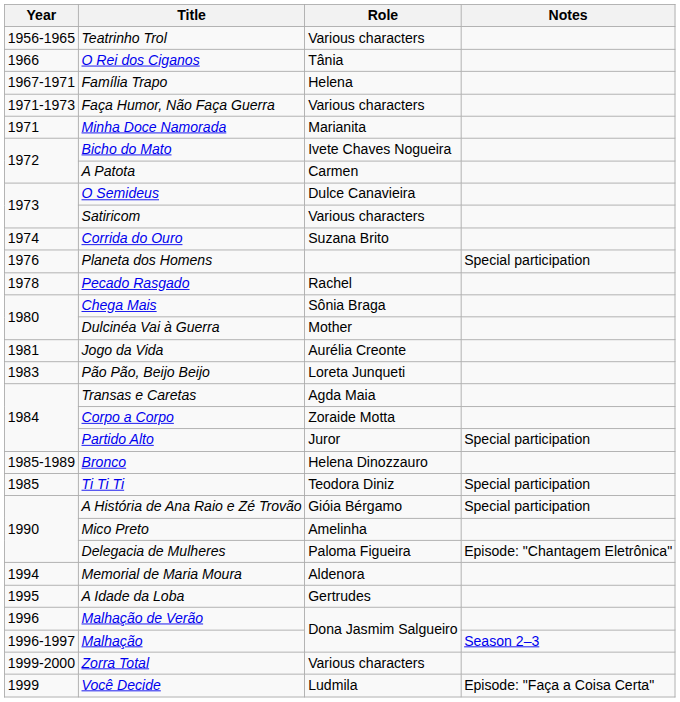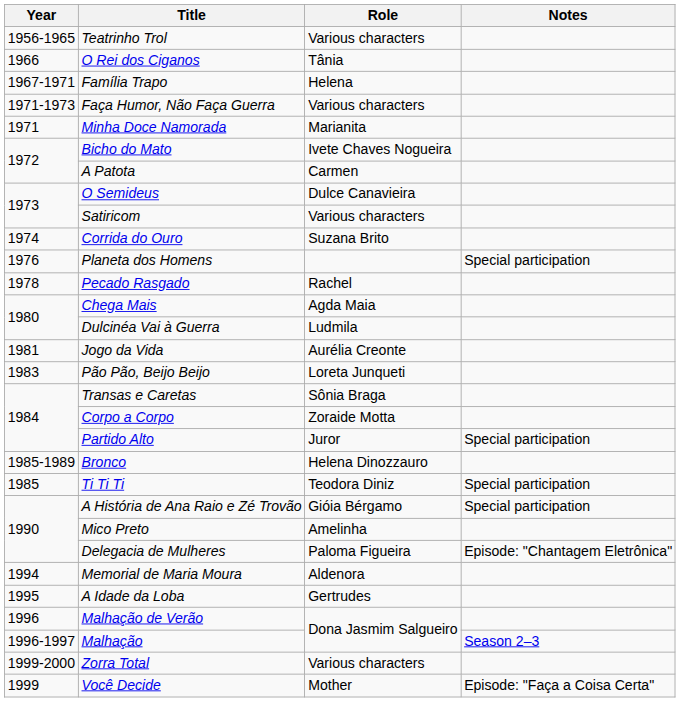 <table class="wikitable">
 <tr>
 <th>Year</th>
 <th>Title</th>
 <th>Role</th>
 <th>Notes</th>
 </tr>
 <tr>
 <td>1956-1965</td>
 <td><em> Teatrinho Trol </em></td>
 <td>Various characters</td>
 <td></td>
 </tr>
 <tr>
 <td>1966</td>
 <td><em> <a href='#'>O Rei dos Ciganos</a></em></td>
 <td>Tânia</td>
 <td></td>
 </tr>
 <tr>
 <td>1967-1971</td>
 <td><em>Família Trapo </em></td>
 <td>Helena</td>
 <td></td>
 </tr>
 <tr>
 <td>1971-1973</td>
 <td><em>Faça Humor, Não Faça Guerra</em></td>
 <td>Various characters</td>
 <td></td>
 </tr>
 <tr>
 <td>1971</td>
 <td><em> <a href='#'>Minha Doce Namorada</a></em></td>
 <td>Marianita</td>
 <td></td>
 </tr>
 <tr>
 <td rowspan="2">1972</td>
 <td><em> <a href='#'>Bicho do Mato</a></em></td>
 <td>Ivete Chaves Nogueira</td>
 <td></td>
 </tr>
 <tr>
 <td><em>A Patota</em></td>
 <td>Carmen</td>
 <td></td>
 </tr>
 <tr>
 <td rowspan="2">1973</td>
 <td><em> <a href='#'>O Semideus</a> </em></td>
 <td>Dulce Canavieira</td>
 <td></td>
 </tr>
 <tr>
 <td><em>Satiricom</em></td>
 <td>Various characters</td>
 <td></td>
 </tr>
 <tr>
 <td>1974</td>
 <td><em> <a href='#'>Corrida do Ouro</a></em></td>
 <td>Suzana Brito</td>
 <td></td>
 </tr>
 <tr>
 <td>1976</td>
 <td><em> Planeta dos Homens</em></td>
 <td></td>
 <td>Special participation</td>
 </tr>
 <tr>
 <td>1978</td>
 <td><em><a href='#'>Pecado Rasgado</a></em></td>
 <td>Rachel</td>
 <td></td>
 </tr>
 <tr>
 <td rowspan="2">1980</td>
 <td><em> <a href='#'>Chega Mais</a></em></td>
-<td>Sônia Braga</td>
+<td>Agda Maia</td>
 <td></td>
 </tr>
 <tr>
 <td><em>Dulcinéa Vai à Guerra</em></td>
-<td>Mother</td>
+<td>Ludmila</td>
 <td></td>
 </tr>
 <tr>
 <td>1981</td>
 <td><em> Jogo da Vida</em></td>
 <td>Aurélia Creonte</td>
 <td></td>
 </tr>
 <tr>
 <td>1983</td>
 <td><em> Pão Pão, Beijo Beijo</em></td>
 <td>Loreta Junqueti</td>
 <td></td>
 </tr>
 <tr>
 <td rowspan="3">1984</td>
 <td><em> Transas e Caretas </em></td>
-<td>Agda Maia</td>
+<td>Sônia Braga</td>
 <td></td>
 </tr>
 <tr>
 <td><em><a href='#'>Corpo a Corpo</a> </em></td>
 <td>Zoraide Motta</td>
 <td></td>
 </tr>
 <tr>
 <td><em><a href='#'>Partido Alto</a></em></td>
 <td>Juror</td>
 <td>Special participation</td>
 </tr>
 <tr>
 <td>1985-1989</td>
 <td><em> <a href='#'>Bronco</a></em></td>
 <td>Helena Dinozzauro</td>
 <td></td>
 </tr>
 <tr>
 <td>1985</td>
 <td><em><a href='#'>Ti Ti Ti</a></em></td>
 <td>Teodora Diniz</td>
 <td>Special participation</td>
 </tr>
 <tr>
 <td rowspan="3">1990</td>
 <td><em> A História de Ana Raio e Zé Trovão </em></td>
 <td>Gióia Bérgamo</td>
 <td>Special participation</td>
 </tr>
 <tr>
 <td><em> Mico Preto</em></td>
 <td>Amelinha</td>
 <td></td>
 </tr>
 <tr>
 <td><em>Delegacia de Mulheres</em></td>
 <td>Paloma Figueira</td>
 <td>Episode: "Chantagem Eletrônica"</td>
 </tr>
 <tr>
 <td>1994</td>
 <td><em> Memorial de Maria Moura</em></td>
 <td>Aldenora</td>
 <td></td>
 </tr>
 <tr>
 <td>1995</td>
 <td><em>A Idade da Loba</em></td>
 <td>Gertrudes</td>
 <td></td>
 </tr>
 <tr>
 <td>1996</td>
 <td><em> <a href='#'>Malhação de Verão</a></em></td>
 <td rowspan="2">Dona Jasmim Salgueiro</td>
 <td></td>
 </tr>
 <tr>
 <td>1996-1997</td>
 <td><em> <a href='#'>Malhação</a></em></td>
 <td><a href='#'>Season 2–3</a></td>
 </tr>
 <tr>
 <td>1999-2000</td>
 <td><em> <a href='#'>Zorra Total</a></em></td>
 <td>Various characters</td>
 <td></td>
 </tr>
 <tr>
 <td>1999</td>
 <td><em><a href='#'>Você Decide</a></em></td>
-<td>Ludmila</td>
+<td>Mother</td>
 <td>Episode: "Faça a Coisa Certa"</td>
 </tr>
 </table>
